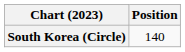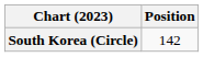 <table class="wikitable plainrowheaders" style="text-align:center">
 <tr>
 <th scope="col">Chart (2023)</th>
 <th scope="col">Position</th>
 </tr>
 <tr>
 <th scope="row">South Korea (Circle)</th>
-<td>140</td>
+<td>142</td>
 </tr>
 </table>
